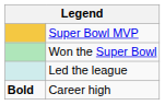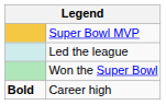 <table class="wikitable">
 <tr>
 <th colspan="2">Legend</th>
 </tr>
 <tr>
 <td style="background:#f4c842; width:3em;"></td>
 <td><a href='#'>Super Bowl MVP</a></td>
 </tr>
 <tr>
+<td style="background:#cfecec; width:3em;"></td>
+<td>Led the league</td>
+</tr>
+<tr>
 <td style="background:#afe6ba; width:3em;"></td>
 <td>Won the <a href='#'>Super Bowl</a></td>
-</tr>
-<tr>
-<td style="background:#cfecec; width:3em;"></td>
-<td>Led the league</td>
 </tr>
 <tr>
 <td style="width:3em;"><strong>Bold</strong></td>
 <td>Career high</td>
 </tr>
 </table>
